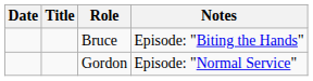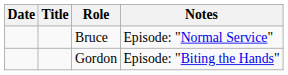 <table class="wikitable sortable">
 <tr>
 <th>Date</th>
 <th>Title</th>
 <th>Role</th>
 <th class="unsortable">Notes</th>
 </tr>
 <tr>
 <td></td>
 <td><em></em> </td>
 <td>Bruce</td>
-<td>Episode: "<a href='#'>Biting the Hands</a>"</td>
+<td>Episode: "<a href='#'>Normal Service</a>"</td>
 </tr>
 <tr>
 <td></td>
 <td><em></em> </td>
 <td>Gordon</td>
-<td>Episode: "<a href='#'>Normal Service</a>"</td>
+<td>Episode: "<a href='#'>Biting the Hands</a>"</td>
 </tr>
 </table>
